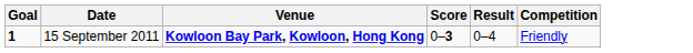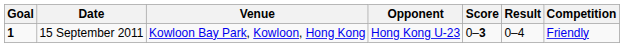 <table class="wikitable" style="font-size:90%">
 <tr>
 <th>Goal</th>
 <th>Date</th>
 <th>Venue</th>
+<th>Opponent</th>
 <th>Score</th>
 <th>Result</th>
 <th>Competition</th>
 </tr>
 <tr>
 <td><strong>1</strong></td>
 <td>15 September 2011</td>
-<td><strong><a href='#'>Kowloon Bay Park</a>, <a href='#'>Kowloon</a>, <a href='#'>Hong Kong</a></strong></td>
+<td><a href='#'>Kowloon Bay Park</a>, <a href='#'>Kowloon</a>, <a href='#'>Hong Kong</a></td>
+<td> <a href='#'>Hong Kong U-23</a></td>
 <td>0–<strong>3</strong></td>
 <td>0–4</td>
 <td><a href='#'>Friendly</a></td>
 </tr>
 </table>
